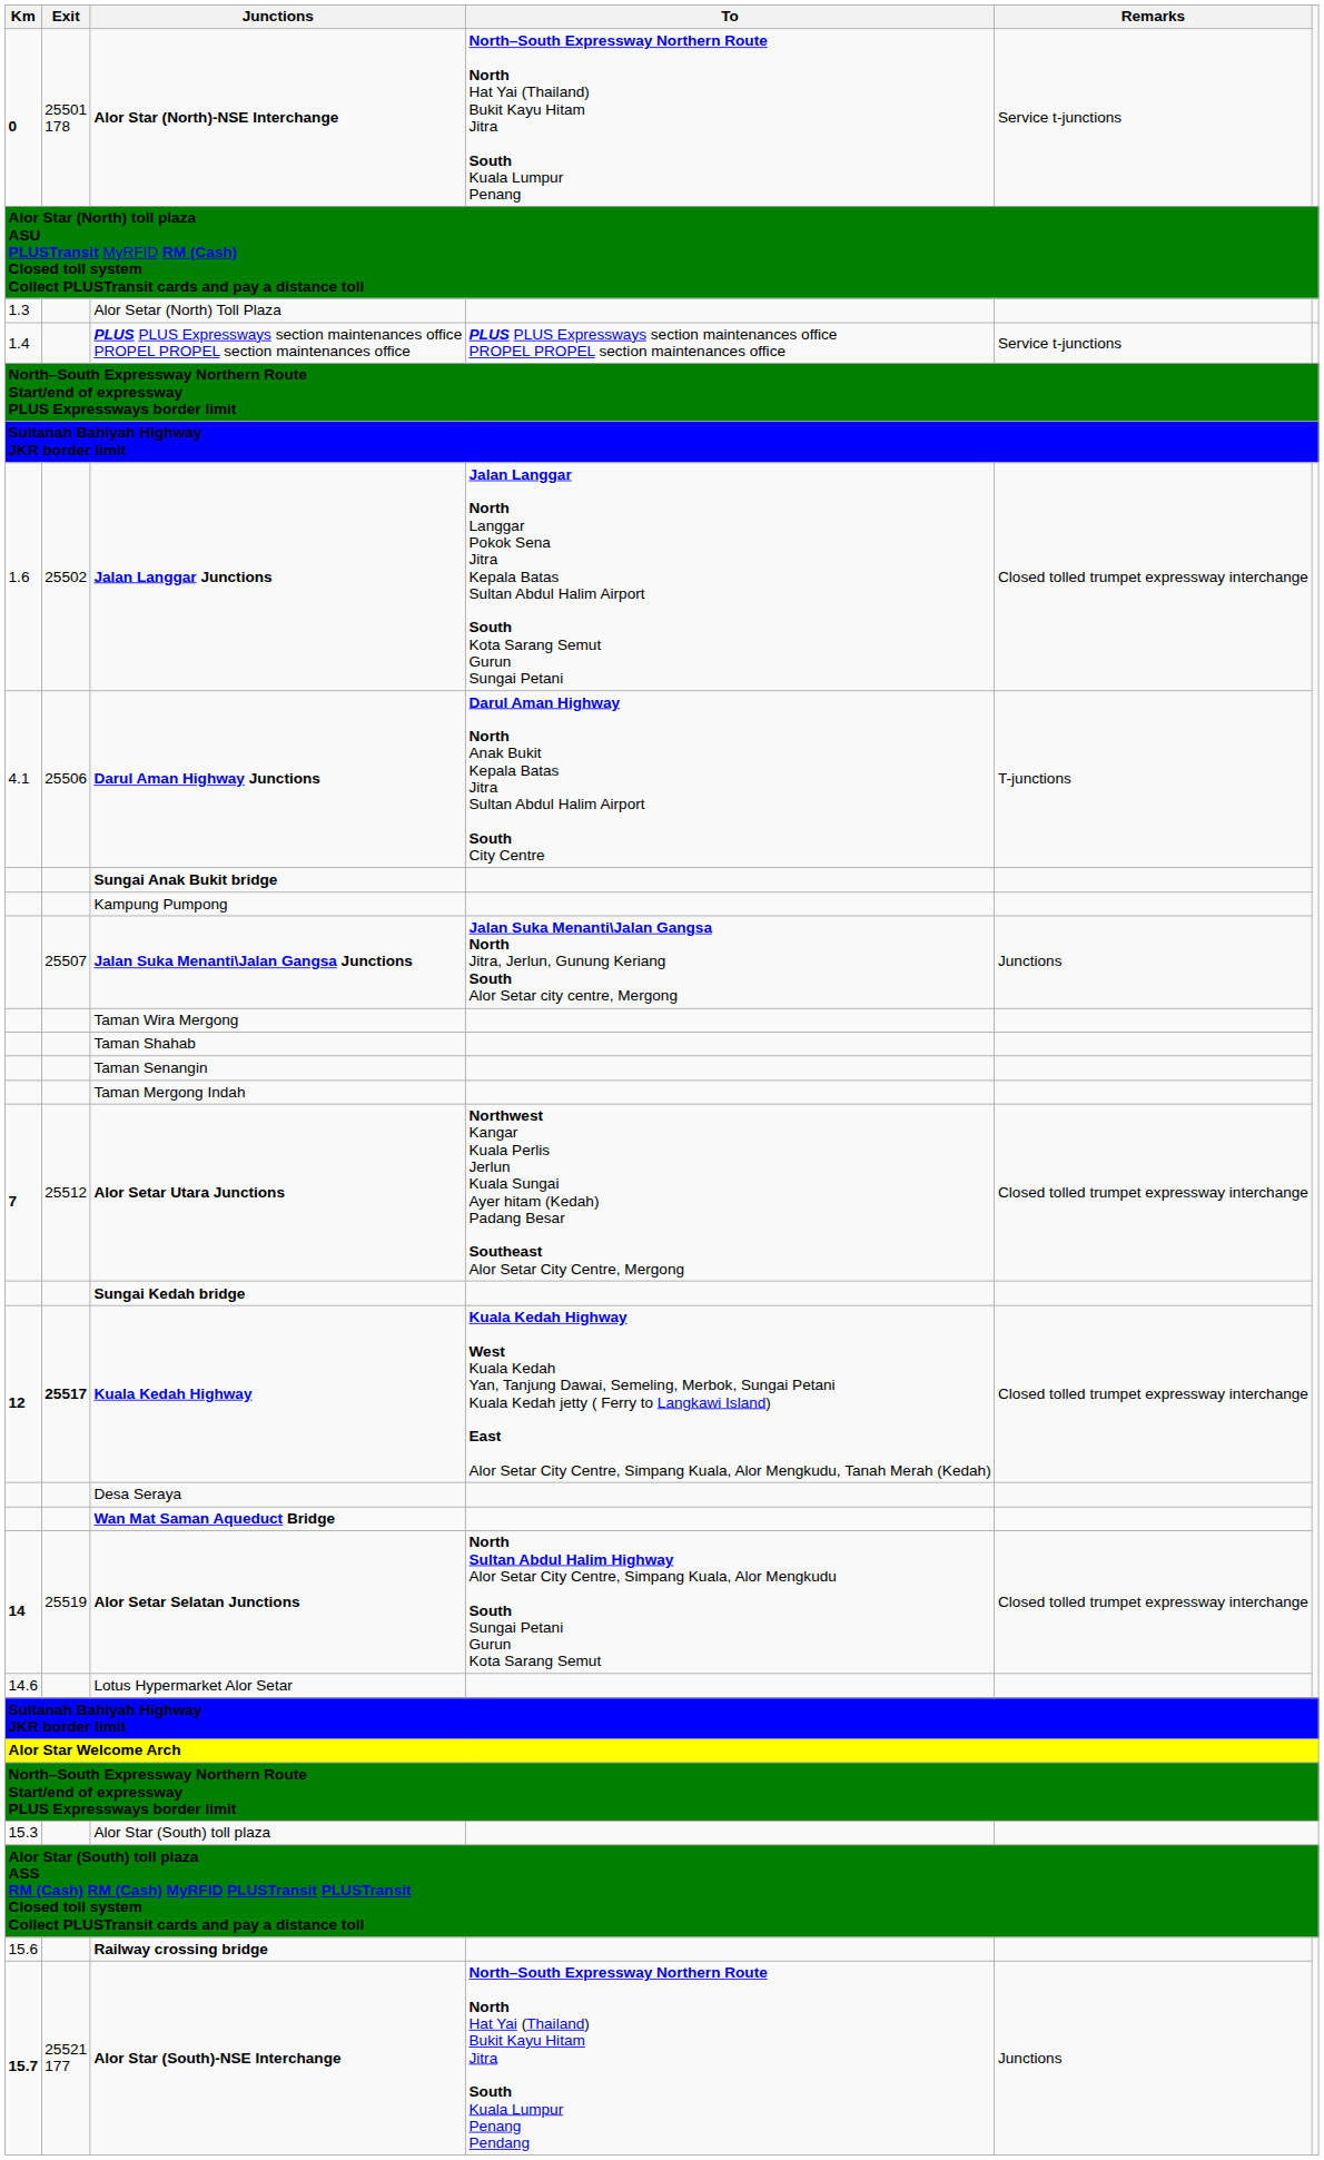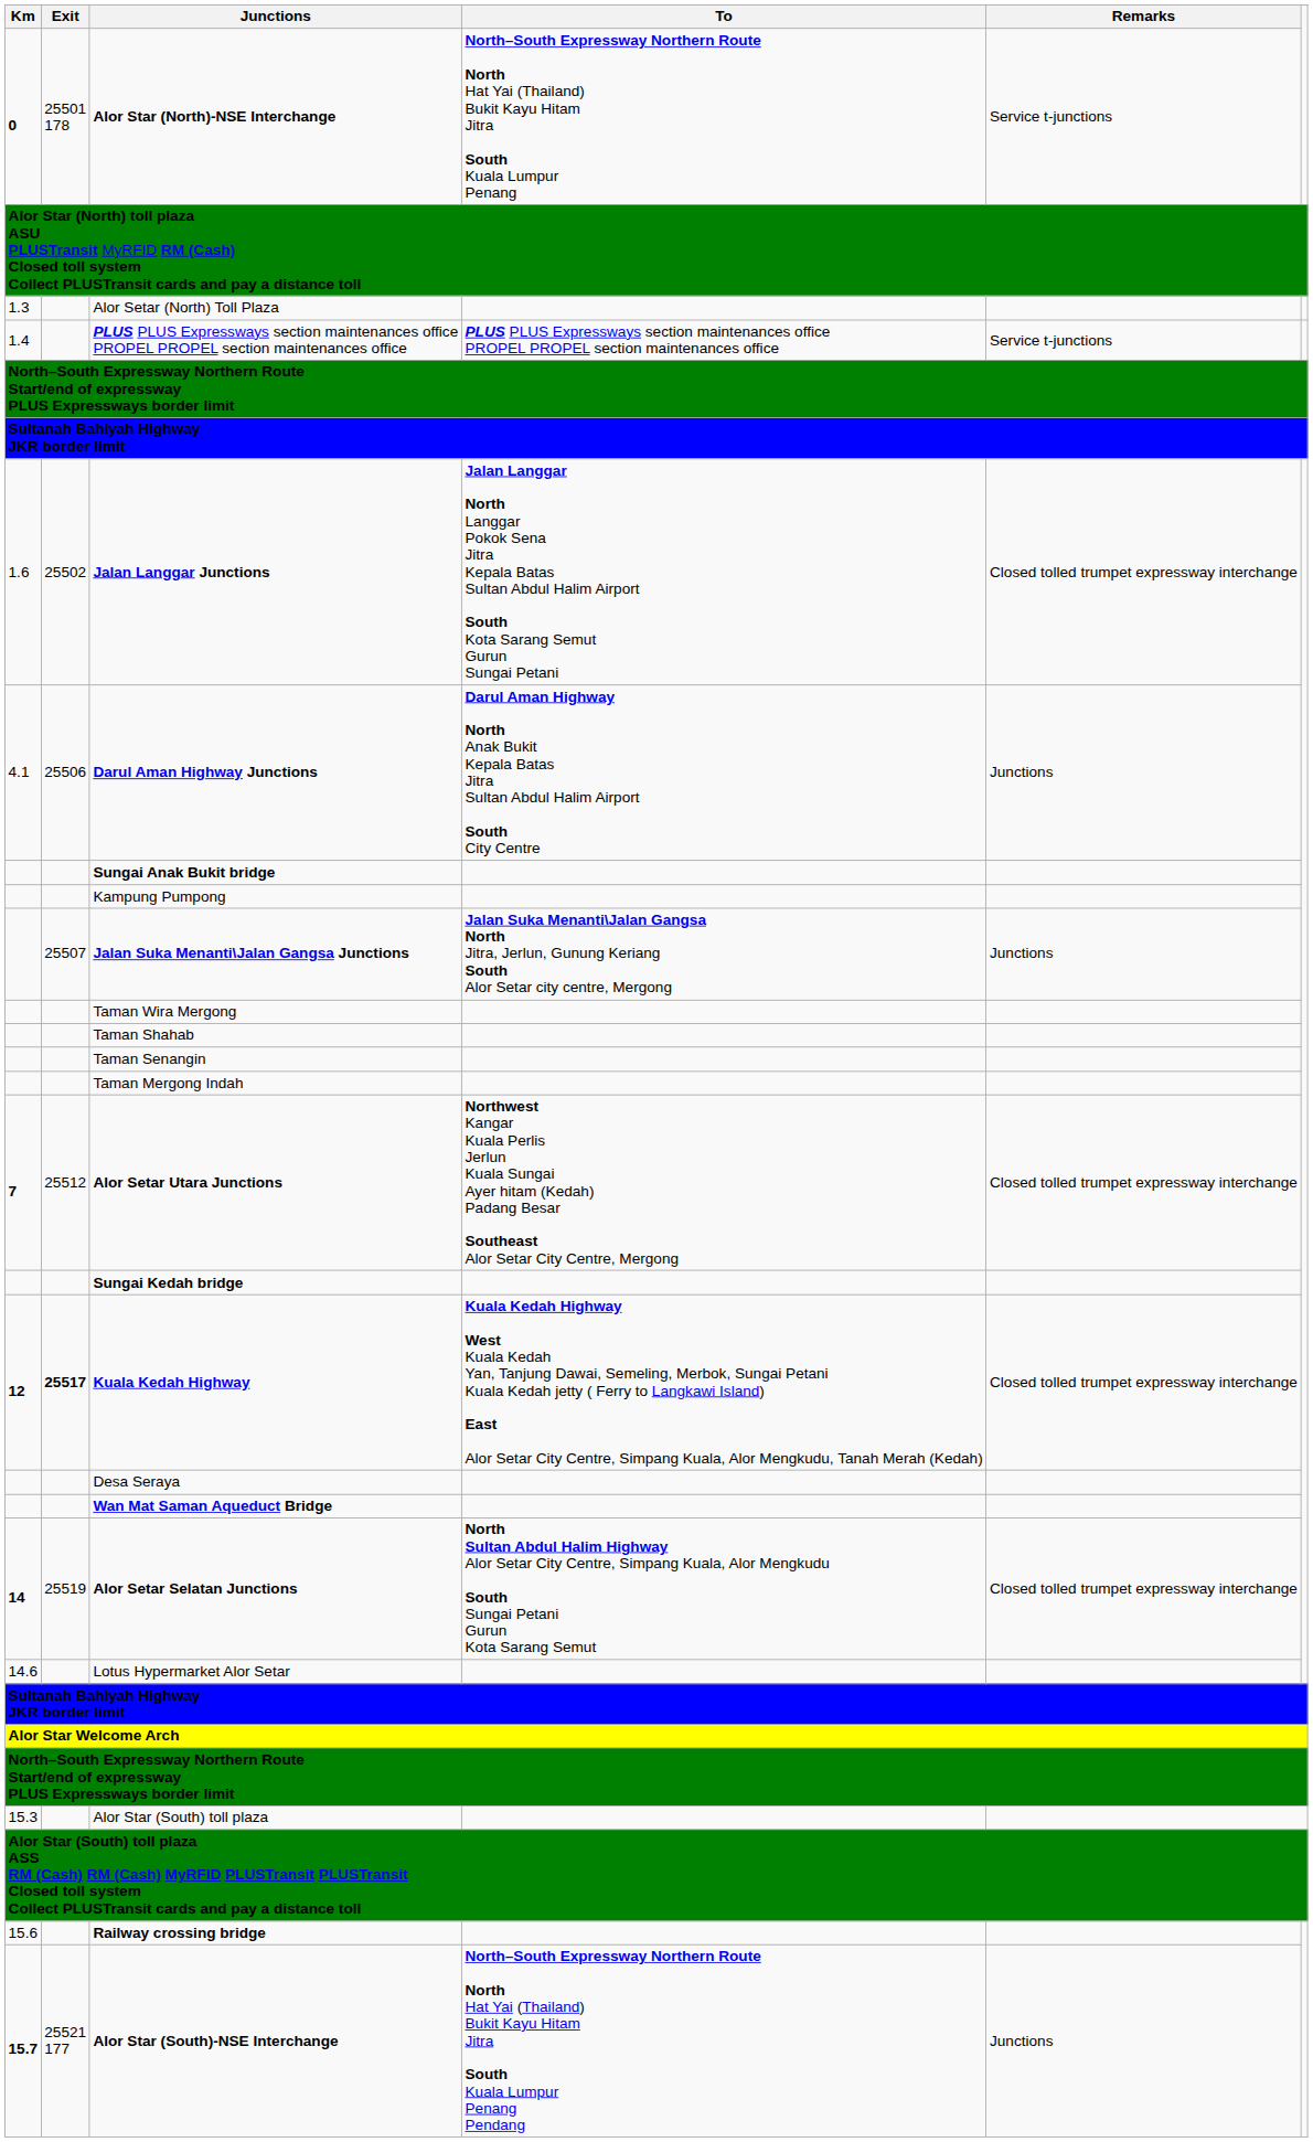 <table class="wikitable">
 <tr>
 <th>Km</th>
 <th>Exit</th>
 <th>Junctions</th>
 <th>To</th>
 <th>Remarks</th>
 </tr>
 <tr>
 <td><br><strong>0</strong></td>
 <td>25501<br>178</td>
 <td><strong>Alor Star (North)-NSE Interchange</strong></td>
 <td>  <strong><a href='#'>North–South Expressway Northern Route</a></strong><br><br><strong>North</strong><br> Hat Yai (Thailand)<br>   Bukit Kayu Hitam<br>   Jitra<br><br><strong>South </strong><br>  Kuala Lumpur<br> Penang</td>
 <td>Service t-junctions</td>
 </tr>
 <tr>
 <td style="width:600px" colspan="6" style="text-align:center" bgcolor="green"><strong><span>Alor Star (North) toll plaza<br>ASU<br><a href='#'><span>PLUSTransit</span></a>  </span></strong> <a href='#'><span>My</span><span>RFID</span></a><strong><span>  <a href='#'><span>RM (Cash)</span></a><br>Closed toll system<br>Collect PLUSTransit cards and pay a distance toll</span></strong></td>
 </tr>
 <tr>
 <td>1.3</td>
 <td></td>
 <td> Alor Setar (North) Toll Plaza</td>
 <td> </td>
 <td></td>
 <td></td>
 </tr>
 <tr>
 <td>1.4</td>
 <td></td>
 <td><a href='#'><span><strong><em>PLUS</em></strong></span></a> <a href='#'>PLUS Expressways</a> section maintenances office<br><a href='#'><span>PROPEL</span> PROPEL</a> section maintenances office</td>
 <td><a href='#'><span><strong><em>PLUS</em></strong></span></a> <a href='#'>PLUS Expressways</a> section maintenances office<br><a href='#'><span>PROPEL</span> PROPEL</a> section maintenances office</td>
 <td>Service t-junctions</td>
 </tr>
 <tr>
 <td style="width:600px" colspan="6" style="text-align:center" bgcolor="green"><strong><span>  North–South Expressway Northern Route<br>Start/end of expressway<br>PLUS Expressways border limit</span></strong></td>
 </tr>
 <tr>
 <td style="width:600px" colspan="6" style="text-align:center" bgcolor="blue"><strong><span> Sultanah Bahiyah Highway<br>JKR border limit</span></strong></td>
 </tr>
 <tr>
 <td>1.6</td>
 <td>25502</td>
 <td><strong><a href='#'>Jalan Langgar</a> Junctions</strong></td>
 <td> <strong><a href='#'>Jalan Langgar</a></strong><br><br><strong>North</strong><br> Langgar<br> Pokok Sena<br> Jitra<br> Kepala Batas<br> Sultan Abdul Halim Airport <br><br><strong>South </strong><br> Kota Sarang Semut<br> Gurun<br> Sungai Petani</td>
 <td>Closed tolled trumpet expressway interchange</td>
 </tr>
 <tr>
 <td>4.1</td>
 <td>25506</td>
 <td><strong><a href='#'>Darul Aman Highway</a> Junctions</strong></td>
 <td> <strong><a href='#'>Darul Aman Highway</a></strong><br><br><strong>North</strong><br> Anak Bukit<br> Kepala Batas<br> Jitra<br> Sultan Abdul Halim Airport <br><br><strong>South </strong><br> City Centre</td>
-<td>T-junctions</td>
+<td>Junctions</td>
 </tr>
 <tr>
 <td></td>
 <td></td>
 <td><strong>Sungai Anak Bukit bridge</strong></td>
 <td></td>
 <td></td>
 </tr>
 <tr>
 <td></td>
 <td></td>
 <td>Kampung Pumpong</td>
 <td></td>
 <td></td>
 </tr>
 <tr>
 <td></td>
 <td>25507</td>
 <td><strong> <a href='#'>Jalan Suka Menanti\Jalan Gangsa</a> Junctions</strong></td>
 <td> <strong> <a href='#'>Jalan Suka Menanti\Jalan Gangsa</a></strong><br> <strong>North</strong> <br> Jitra, Jerlun, Gunung Keriang<br><strong>South</strong><br>Alor Setar city centre, Mergong</td>
 <td>Junctions</td>
 </tr>
 <tr>
 <td></td>
 <td></td>
 <td>Taman Wira Mergong</td>
 <td></td>
 <td></td>
 </tr>
 <tr>
 <td></td>
 <td></td>
 <td>Taman Shahab</td>
 <td></td>
 <td></td>
 </tr>
 <tr>
 <td></td>
 <td></td>
 <td>Taman Senangin</td>
 <td></td>
 <td></td>
 </tr>
 <tr>
 <td></td>
 <td></td>
 <td>Taman Mergong Indah</td>
 <td></td>
 <td></td>
 </tr>
 <tr>
 <td><br><strong>7</strong></td>
 <td>25512</td>
 <td><strong>Alor Setar Utara Junctions</strong></td>
 <td><strong>Northwest</strong><br> Kangar<br> Kuala Perlis<br>Jerlun<br>Kuala Sungai<br>Ayer hitam (Kedah)<br> Padang Besar<br><br><strong>Southeast</strong><br> Alor Setar City Centre, Mergong</td>
 <td>Closed tolled trumpet expressway interchange</td>
 </tr>
 <tr>
 <td></td>
 <td></td>
 <td><strong>Sungai Kedah bridge</strong></td>
 <td></td>
 <td></td>
 </tr>
 <tr>
 <td><br><strong>12</strong></td>
 <td><strong>25517</strong></td>
 <td><strong><a href='#'>Kuala Kedah Highway</a></strong></td>
 <td> <strong><a href='#'>Kuala Kedah Highway</a></strong><br><br><strong>West</strong><br> Kuala Kedah<br> Yan, Tanjung Dawai, Semeling, Merbok, Sungai Petani<br> Kuala Kedah jetty ( Ferry to <a href='#'>Langkawi Island</a>)<br><br><strong>East</strong><br><br> Alor Setar City Centre, Simpang Kuala, Alor Mengkudu, Tanah Merah (Kedah)</td>
 <td>Closed tolled trumpet expressway interchange</td>
 </tr>
 <tr>
 <td></td>
 <td></td>
 <td>Desa Seraya</td>
 <td></td>
 <td></td>
 </tr>
 <tr>
 <td></td>
 <td></td>
 <td><strong><a href='#'>Wan Mat Saman Aqueduct</a> Bridge</strong></td>
 <td></td>
 <td></td>
 </tr>
 <tr>
 <td><br><strong>14</strong></td>
 <td>25519</td>
 <td><strong>Alor Setar Selatan Junctions</strong></td>
 <td><strong>North</strong><br> <strong><a href='#'>Sultan Abdul Halim Highway</a></strong><br>Alor Setar City Centre, Simpang Kuala, Alor Mengkudu<br><br><strong>South </strong><br> Sungai Petani<br> Gurun<br> Kota Sarang Semut</td>
 <td>Closed tolled trumpet expressway interchange</td>
 </tr>
 <tr>
 <td>14.6</td>
 <td></td>
 <td>Lotus Hypermarket Alor Setar</td>
 <td></td>
 <td></td>
 </tr>
 <tr>
 <td style="width:600px" colspan="6" style="text-align:center" bgcolor="blue"><strong><span> Sultanah Bahiyah Highway<br>JKR border limit</span></strong></td>
 </tr>
 <tr>
 <td style="width:600px" colspan="6" style="text-align:center" bgcolor="yellow"><strong><span>Alor Star Welcome Arch</span></strong></td>
 </tr>
 <tr>
 <td style="width:600px" colspan="6" style="text-align:center" bgcolor="green"><strong><span>  North–South Expressway Northern Route<br>Start/end of expressway<br>PLUS Expressways border limit</span></strong></td>
 </tr>
 <tr>
 <td>15.3</td>
 <td></td>
 <td> Alor Star (South) toll plaza</td>
 <td></td>
 </tr>
 <tr>
 <td style="width:600px" colspan="6" style="text-align:center" bgcolor="green"><strong><span>Alor Star (South) toll plaza<br>ASS<br><a href='#'><span>RM (Cash)</span></a> <a href='#'><span>RM (Cash)</span></a>   <a href='#'><span>My</span><span>RFID</span></a>  <a href='#'><span>PLUSTransit</span></a> <a href='#'><span>PLUSTransit</span></a><br>Closed toll system<br>Collect PLUSTransit cards and pay a distance toll</span></strong></td>
 </tr>
 <tr>
 <td>15.6</td>
 <td></td>
 <td><strong>Railway crossing bridge</strong></td>
 <td></td>
 <td></td>
 </tr>
 <tr>
 <td><br><strong>15.7</strong></td>
 <td>25521<br>177</td>
 <td><strong>Alor Star (South)-NSE Interchange</strong></td>
 <td>  <strong><a href='#'>North–South Expressway Northern Route</a></strong><br><br><strong>North</strong><br> <a href='#'>Hat Yai</a> (<a href='#'>Thailand</a>)<br>   <a href='#'>Bukit Kayu Hitam</a><br>   <a href='#'>Jitra</a><br><br><strong>South </strong><br>  <a href='#'>Kuala Lumpur</a><br> <a href='#'>Penang</a><br>  <a href='#'>Pendang</a></td>
 <td>Junctions</td>
 </tr>
 </table>
